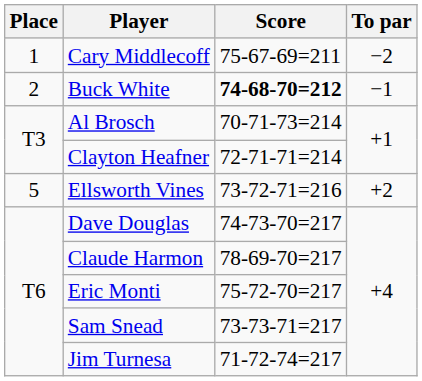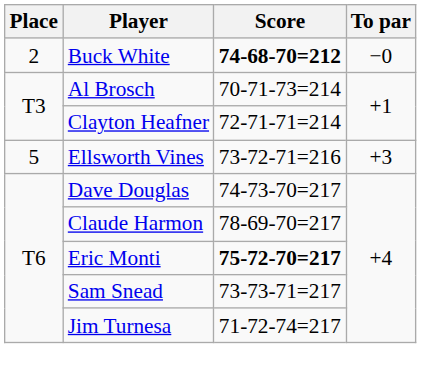 <table class=wikitable>
 <tr>
 <th>Place</th>
 <th>Player</th>
 <th>Score</th>
 <th>To par</th>
 </tr>
 <tr>
-<td align=center>1</td>
-<td> <a href='#'>Cary Middlecoff</a></td>
-<td>75-67-69=211</td>
-<td align=center>−2</td>
-</tr>
-<tr>
 <td align=center>2</td>
 <td> <a href='#'>Buck White</a></td>
 <td><strong>74-68-70=212</strong></td>
-<td align=center>−1</td>
+<td align=center>−0</td>
 </tr>
 <tr>
 <td rowspan=2 align=center>T3</td>
 <td> <a href='#'>Al Brosch</a></td>
 <td>70-71-73=214</td>
 <td rowspan=2 align=center>+1</td>
 </tr>
 <tr>
 <td> <a href='#'>Clayton Heafner</a></td>
 <td>72-71-71=214</td>
 </tr>
 <tr>
 <td align=center>5</td>
 <td> <a href='#'>Ellsworth Vines</a></td>
 <td>73-72-71=216</td>
-<td align=center>+2</td>
+<td align=center>+3</td>
 </tr>
 <tr>
 <td rowspan=5 align=center>T6</td>
 <td> <a href='#'>Dave Douglas</a></td>
 <td>74-73-70=217</td>
 <td rowspan=5 align=center>+4</td>
 </tr>
 <tr>
 <td> <a href='#'>Claude Harmon</a></td>
 <td>78-69-70=217</td>
 </tr>
 <tr>
 <td> <a href='#'>Eric Monti</a></td>
-<td>75-72-70=217</td>
+<td><strong>75-72-70=217</strong></td>
 </tr>
 <tr>
 <td> <a href='#'>Sam Snead</a></td>
 <td>73-73-71=217</td>
 </tr>
 <tr>
 <td> <a href='#'>Jim Turnesa</a></td>
 <td>71-72-74=217</td>
 </tr>
 </table>
